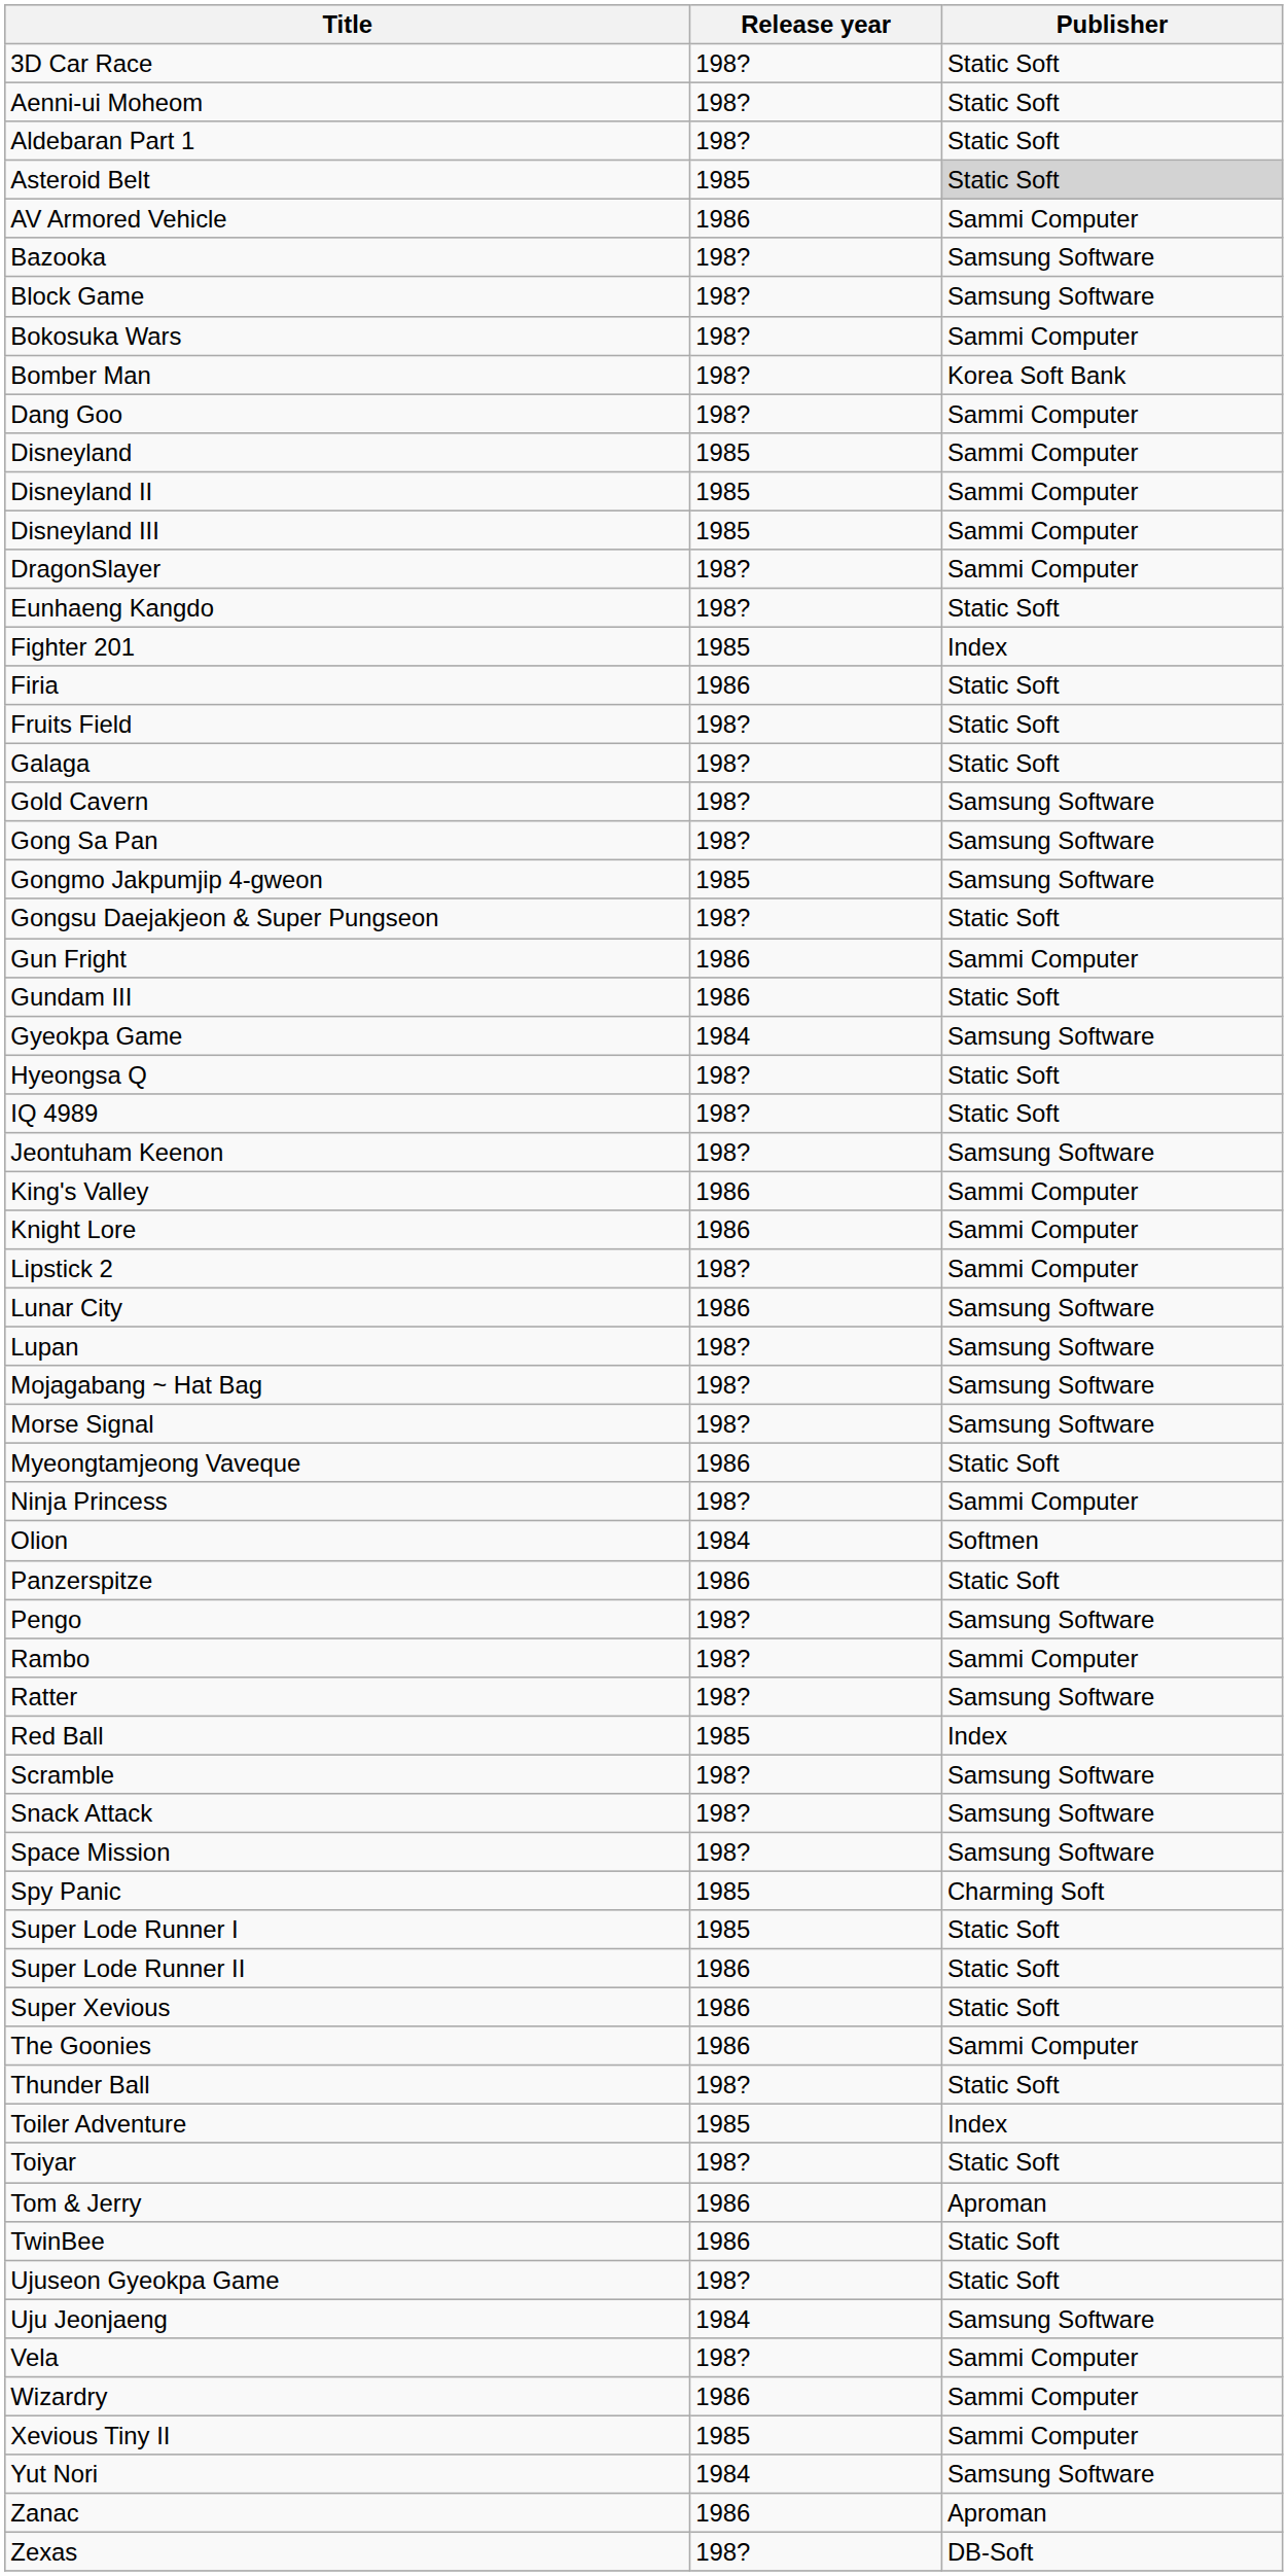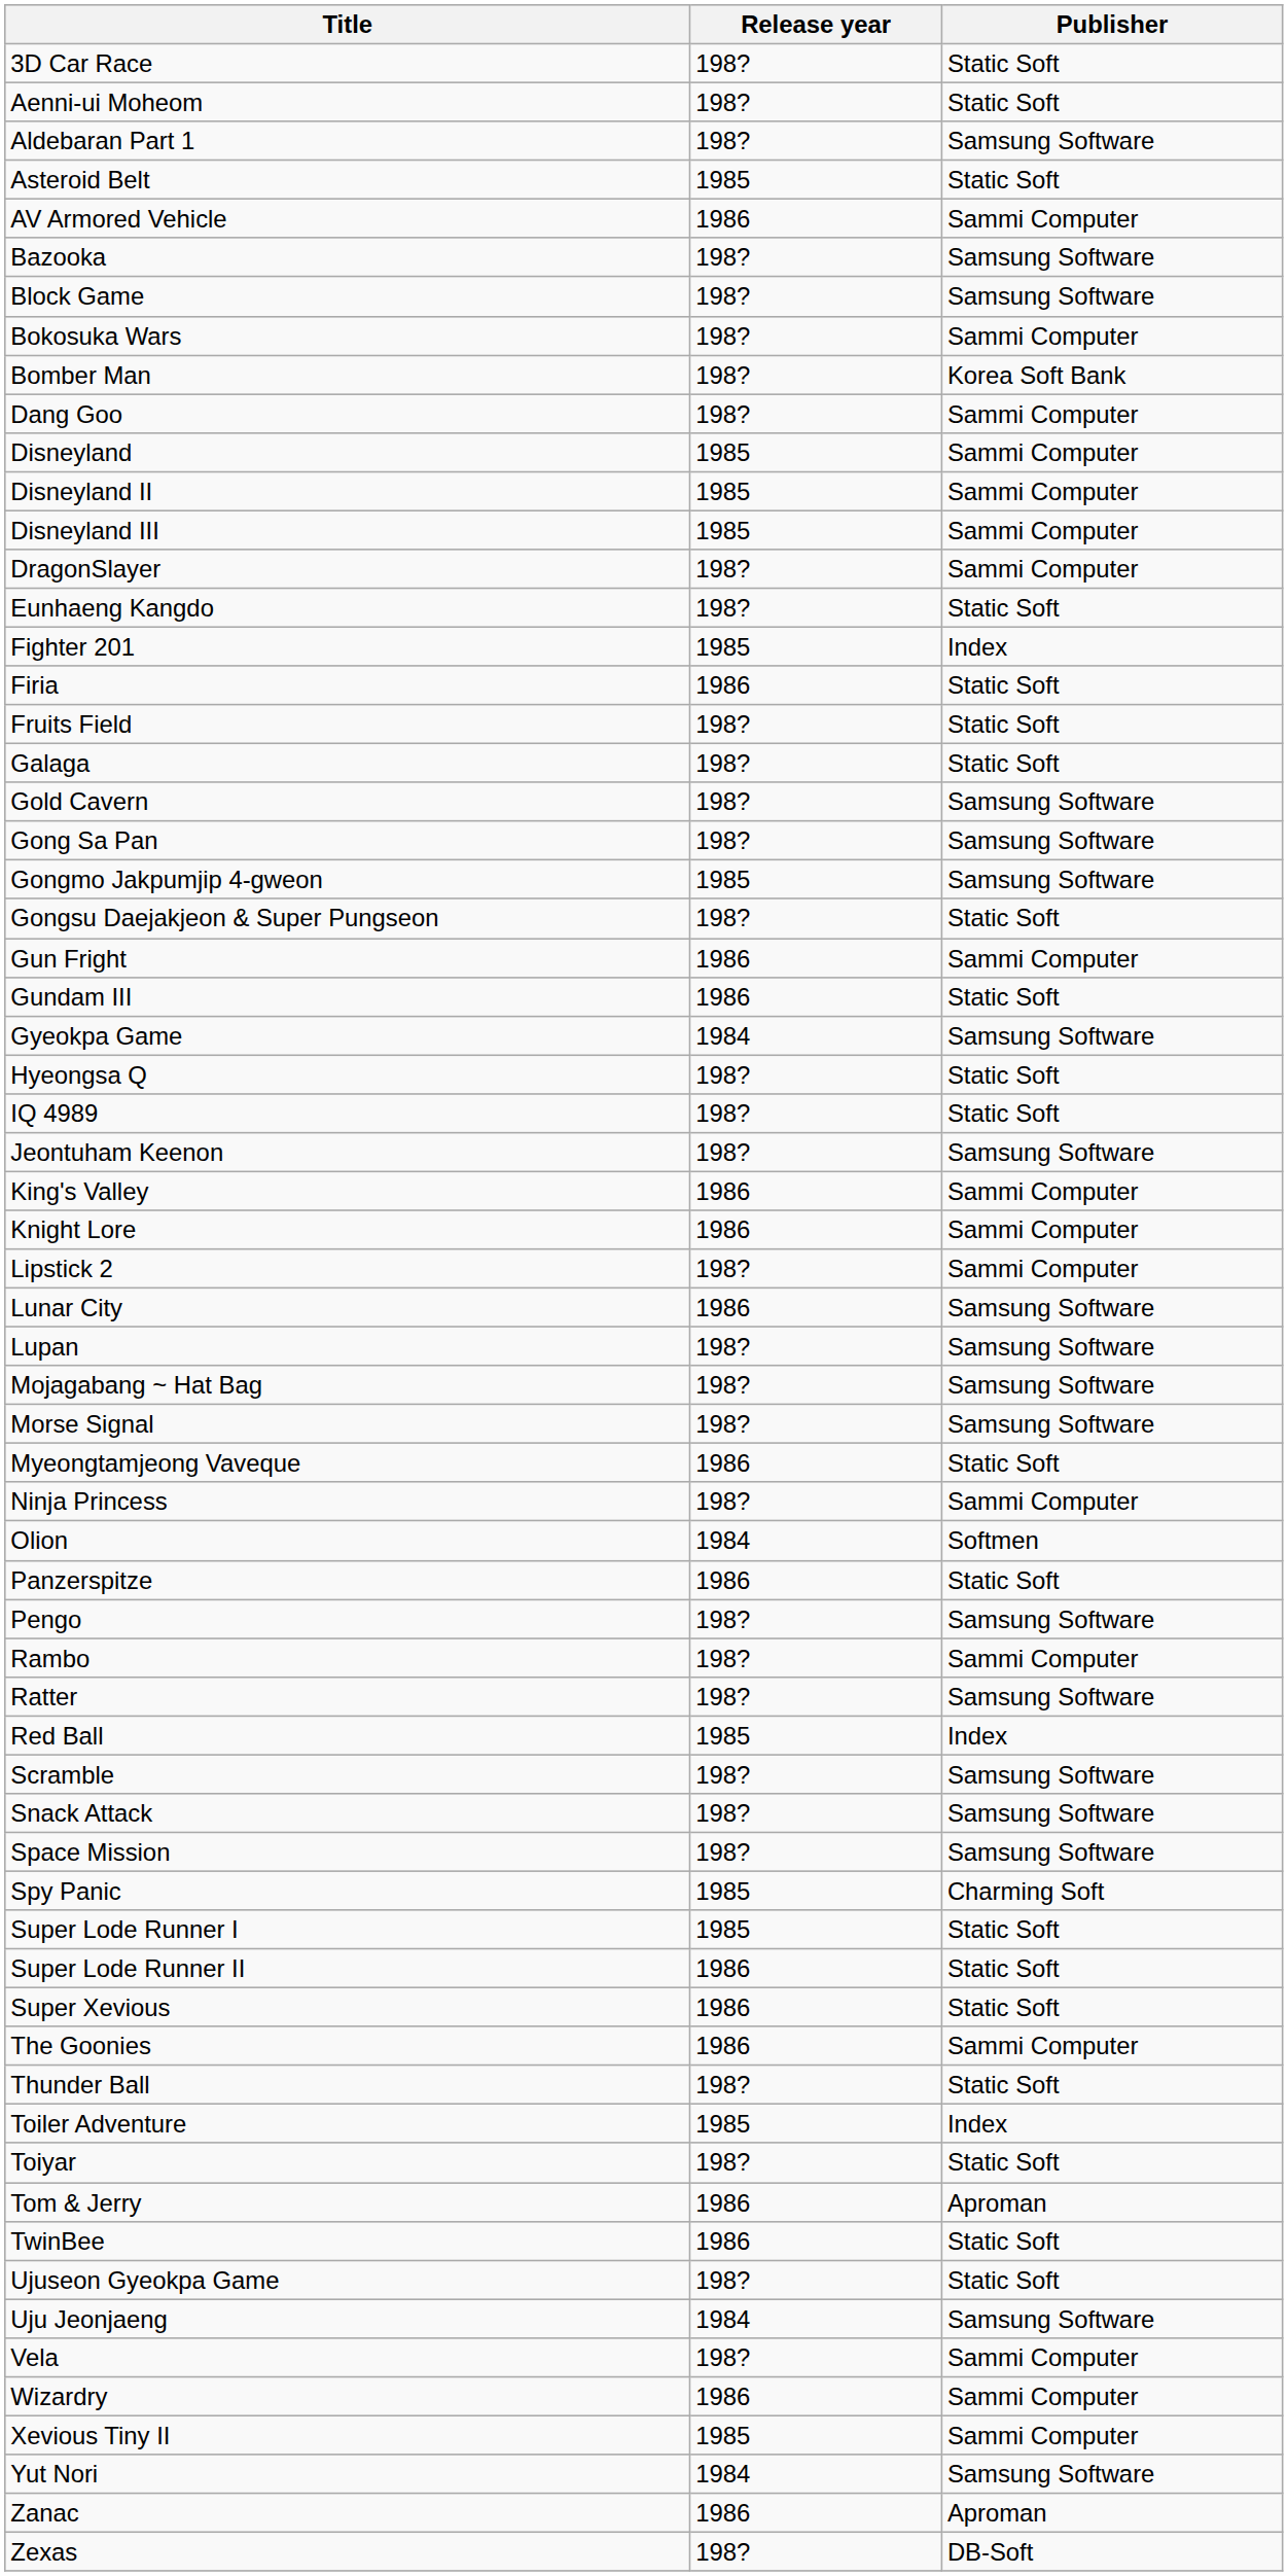 <table class="wikitable plainrowheaders sortable" style="width:50%; font-size:95%;" id="softwarelist">
 <tr>
 <th rowspan="1">Title</th>
 <th rowspan="1">Release year</th>
 <th colspan="1">Publisher</th>
 </tr>
 <tr>
 <td>3D Car Race</td>
 <td>198?</td>
 <td>Static Soft</td>
 </tr>
 <tr>
 <td>Aenni-ui Moheom</td>
 <td>198?</td>
 <td>Static Soft</td>
 </tr>
 <tr>
 <td>Aldebaran Part 1</td>
 <td>198?</td>
-<td>Static Soft</td>
+<td>Samsung Software</td>
 </tr>
 <tr>
 <td>Asteroid Belt</td>
 <td>1985</td>
-<td style="background: lightgrey;">Static Soft</td>
+<td>Static Soft</td>
 </tr>
 <tr>
 <td>AV Armored Vehicle</td>
 <td>1986</td>
 <td>Sammi Computer</td>
 </tr>
 <tr>
 <td>Bazooka</td>
 <td>198?</td>
 <td>Samsung Software</td>
 </tr>
 <tr>
 <td>Block Game</td>
 <td>198?</td>
 <td>Samsung Software</td>
 </tr>
 <tr>
 <td>Bokosuka Wars</td>
 <td>198?</td>
 <td>Sammi Computer</td>
 </tr>
 <tr>
 <td>Bomber Man</td>
 <td>198?</td>
 <td>Korea Soft Bank</td>
 </tr>
 <tr>
 <td>Dang Goo</td>
 <td>198?</td>
 <td>Sammi Computer</td>
 </tr>
 <tr>
 <td>Disneyland</td>
 <td>1985</td>
 <td>Sammi Computer</td>
 </tr>
 <tr>
 <td>Disneyland II</td>
 <td>1985</td>
 <td>Sammi Computer</td>
 </tr>
 <tr>
 <td>Disneyland III</td>
 <td>1985</td>
 <td>Sammi Computer</td>
 </tr>
 <tr>
 <td>DragonSlayer</td>
 <td>198?</td>
 <td>Sammi Computer</td>
 </tr>
 <tr>
 <td>Eunhaeng Kangdo</td>
 <td>198?</td>
 <td>Static Soft</td>
 </tr>
 <tr>
 <td>Fighter 201</td>
 <td>1985</td>
 <td>Index</td>
 </tr>
 <tr>
 <td>Firia</td>
 <td>1986</td>
 <td>Static Soft</td>
 </tr>
 <tr>
 <td>Fruits Field</td>
 <td>198?</td>
 <td>Static Soft</td>
 </tr>
 <tr>
 <td>Galaga</td>
 <td>198?</td>
 <td>Static Soft</td>
 </tr>
 <tr>
 <td>Gold Cavern</td>
 <td>198?</td>
 <td>Samsung Software</td>
 </tr>
 <tr>
 <td>Gong Sa Pan</td>
 <td>198?</td>
 <td>Samsung Software</td>
 </tr>
 <tr>
 <td>Gongmo Jakpumjip 4-gweon</td>
 <td>1985</td>
 <td>Samsung Software</td>
 </tr>
 <tr>
 <td>Gongsu Daejakjeon & Super Pungseon</td>
 <td>198?</td>
 <td>Static Soft</td>
 </tr>
 <tr>
 <td>Gun Fright</td>
 <td>1986</td>
 <td>Sammi Computer</td>
 </tr>
 <tr>
 <td>Gundam III</td>
 <td>1986</td>
 <td>Static Soft</td>
 </tr>
 <tr>
 <td>Gyeokpa Game</td>
 <td>1984</td>
 <td>Samsung Software</td>
 </tr>
 <tr>
 <td>Hyeongsa Q</td>
 <td>198?</td>
 <td>Static Soft</td>
 </tr>
 <tr>
 <td>IQ 4989</td>
 <td>198?</td>
 <td>Static Soft</td>
 </tr>
 <tr>
 <td>Jeontuham Keenon</td>
 <td>198?</td>
 <td>Samsung Software</td>
 </tr>
 <tr>
 <td>King's Valley</td>
 <td>1986</td>
 <td>Sammi Computer</td>
 </tr>
 <tr>
 <td>Knight Lore</td>
 <td>1986</td>
 <td>Sammi Computer</td>
 </tr>
 <tr>
 <td>Lipstick 2</td>
 <td>198?</td>
 <td>Sammi Computer</td>
 </tr>
 <tr>
 <td>Lunar City</td>
 <td>1986</td>
 <td>Samsung Software</td>
 </tr>
 <tr>
 <td>Lupan</td>
 <td>198?</td>
 <td>Samsung Software</td>
 </tr>
 <tr>
 <td>Mojagabang ~ Hat Bag</td>
 <td>198?</td>
 <td>Samsung Software</td>
 </tr>
 <tr>
 <td>Morse Signal</td>
 <td>198?</td>
 <td>Samsung Software</td>
 </tr>
 <tr>
 <td>Myeongtamjeong Vaveque</td>
 <td>1986</td>
 <td>Static Soft</td>
 </tr>
 <tr>
 <td>Ninja Princess</td>
 <td>198?</td>
 <td>Sammi Computer</td>
 </tr>
 <tr>
 <td>Olion</td>
 <td>1984</td>
 <td>Softmen</td>
 </tr>
 <tr>
 <td>Panzerspitze</td>
 <td>1986</td>
 <td>Static Soft</td>
 </tr>
 <tr>
 <td>Pengo</td>
 <td>198?</td>
 <td>Samsung Software</td>
 </tr>
 <tr>
 <td>Rambo</td>
 <td>198?</td>
 <td>Sammi Computer</td>
 </tr>
 <tr>
 <td>Ratter</td>
 <td>198?</td>
 <td>Samsung Software</td>
 </tr>
 <tr>
 <td>Red Ball</td>
 <td>1985</td>
 <td>Index</td>
 </tr>
 <tr>
 <td>Scramble</td>
 <td>198?</td>
 <td>Samsung Software</td>
 </tr>
 <tr>
 <td>Snack Attack</td>
 <td>198?</td>
 <td>Samsung Software</td>
 </tr>
 <tr>
 <td>Space Mission</td>
 <td>198?</td>
 <td>Samsung Software</td>
 </tr>
 <tr>
 <td>Spy Panic</td>
 <td>1985</td>
 <td>Charming Soft</td>
 </tr>
 <tr>
 <td>Super Lode Runner I</td>
 <td>1985</td>
 <td>Static Soft</td>
 </tr>
 <tr>
 <td>Super Lode Runner II</td>
 <td>1986</td>
 <td>Static Soft</td>
 </tr>
 <tr>
 <td>Super Xevious</td>
 <td>1986</td>
 <td>Static Soft</td>
 </tr>
 <tr>
 <td>The Goonies</td>
 <td>1986</td>
 <td>Sammi Computer</td>
 </tr>
 <tr>
 <td>Thunder Ball</td>
 <td>198?</td>
 <td>Static Soft</td>
 </tr>
 <tr>
 <td>Toiler Adventure</td>
 <td>1985</td>
 <td>Index</td>
 </tr>
 <tr>
 <td>Toiyar</td>
 <td>198?</td>
 <td>Static Soft</td>
 </tr>
 <tr>
 <td>Tom & Jerry</td>
 <td>1986</td>
 <td>Aproman</td>
 </tr>
 <tr>
 <td>TwinBee</td>
 <td>1986</td>
 <td>Static Soft</td>
 </tr>
 <tr>
 <td>Ujuseon Gyeokpa Game</td>
 <td>198?</td>
 <td>Static Soft</td>
 </tr>
 <tr>
 <td>Uju Jeonjaeng</td>
 <td>1984</td>
 <td>Samsung Software</td>
 </tr>
 <tr>
 <td>Vela</td>
 <td>198?</td>
 <td>Sammi Computer</td>
 </tr>
 <tr>
 <td>Wizardry</td>
 <td>1986</td>
 <td>Sammi Computer</td>
 </tr>
 <tr>
 <td>Xevious Tiny II</td>
 <td>1985</td>
 <td>Sammi Computer</td>
 </tr>
 <tr>
 <td>Yut Nori</td>
 <td>1984</td>
 <td>Samsung Software</td>
 </tr>
 <tr>
 <td>Zanac</td>
 <td>1986</td>
 <td>Aproman</td>
 </tr>
 <tr>
 <td>Zexas</td>
 <td>198?</td>
 <td>DB-Soft</td>
 </tr>
 </table>
